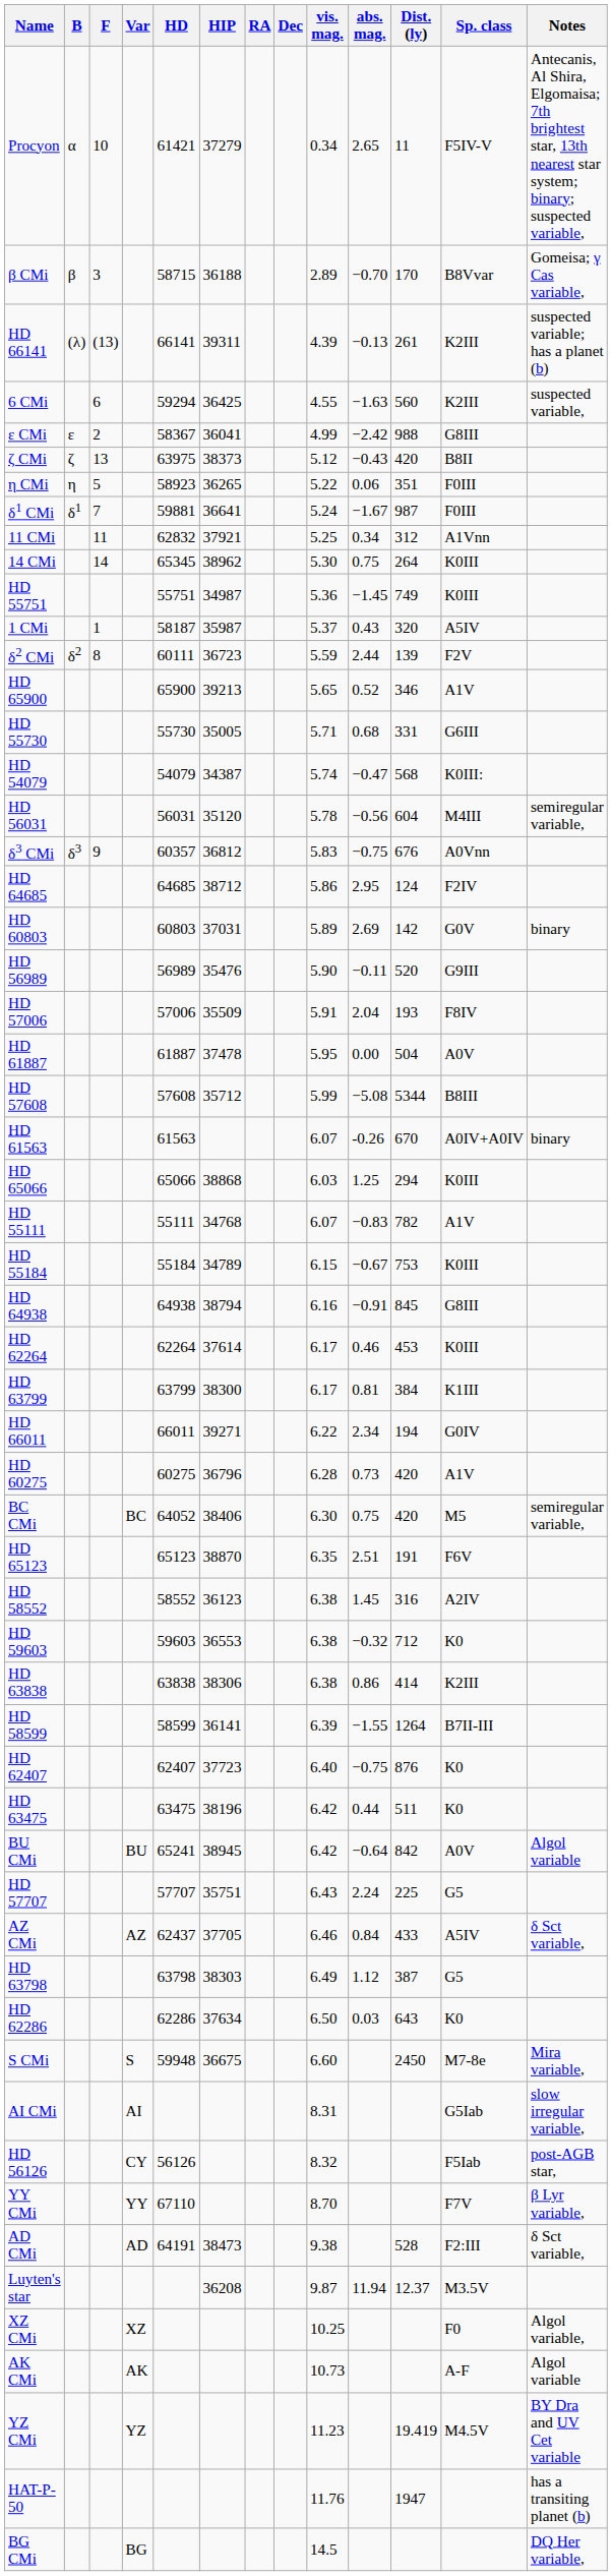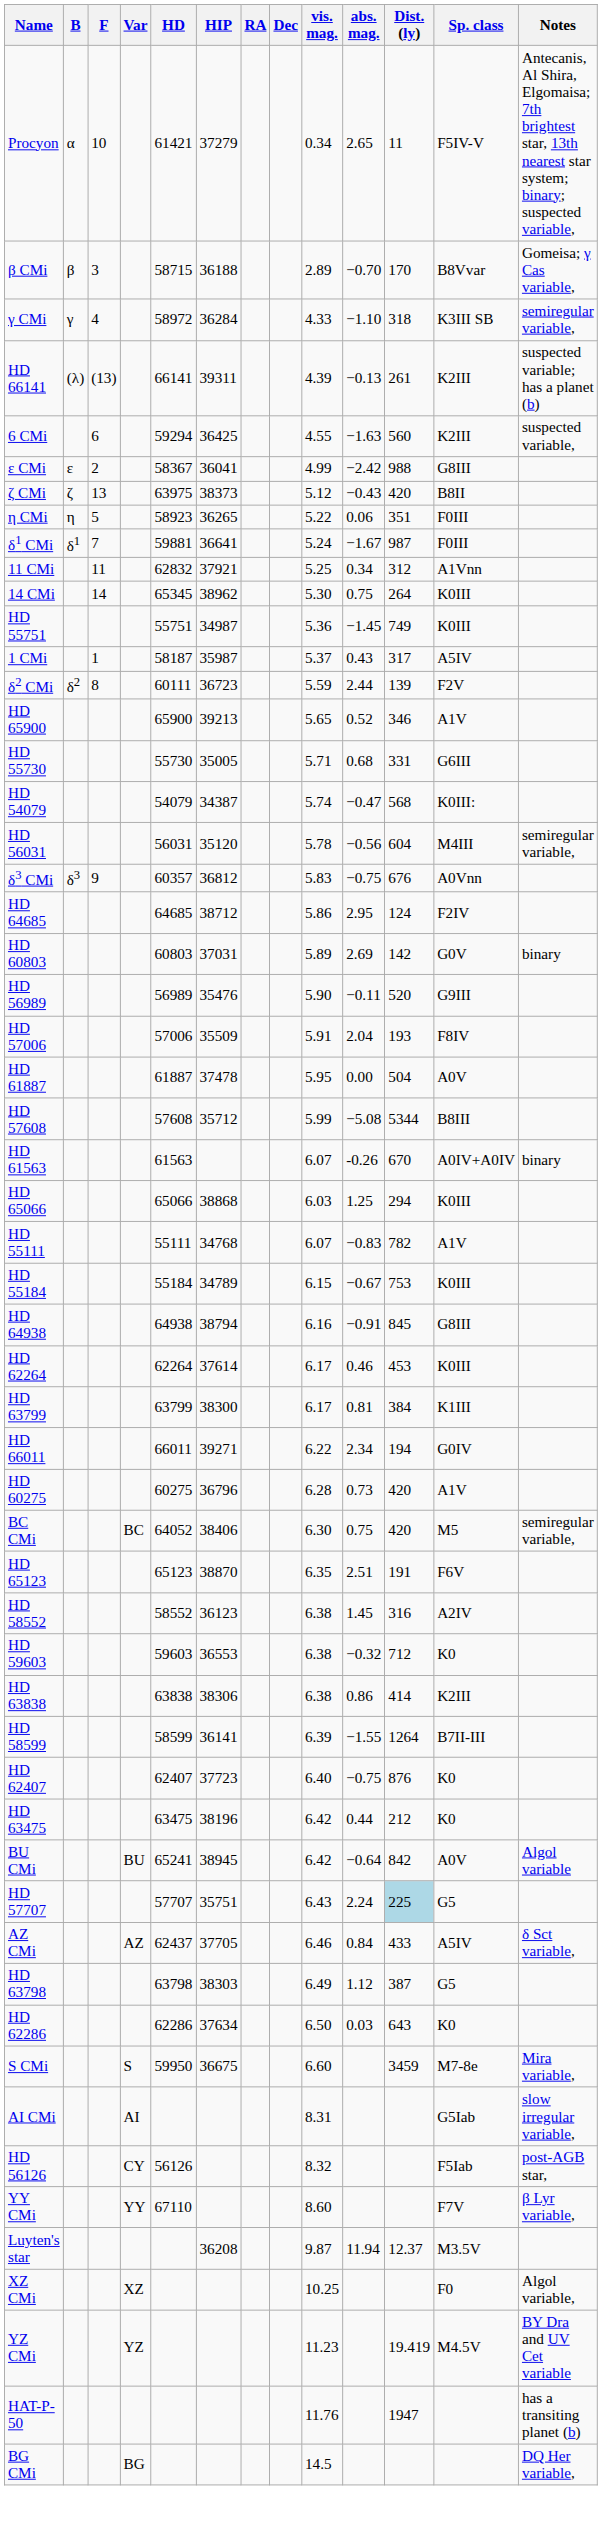 <table class="wikitable sortable sticky-header">
 <tr>
 <th width="80"><a href='#'>Name</a></th>
 <th><a href='#'>B</a></th>
 <th><a href='#'>F</a></th>
 <th><a href='#'>Var</a></th>
 <th><a href='#'>HD</a></th>
 <th><a href='#'>HIP</a></th>
 <th><a href='#'>RA</a></th>
 <th><a href='#'>Dec</a></th>
 <th><a href='#'>vis.<br>mag.</a></th>
 <th><a href='#'>abs.<br>mag.</a></th>
 <th><a href='#'>Dist.</a> (<a href='#'>ly</a>)</th>
 <th><a href='#'>Sp. class</a></th>
 <th>Notes</th>
 </tr>
 <tr>
 <td><a href='#'>Procyon</a></td>
 <td>α</td>
 <td>10</td>
 <td></td>
 <td>61421</td>
 <td>37279</td>
 <td></td>
 <td></td>
 <td>0.34</td>
 <td>2.65</td>
 <td>11</td>
 <td>F5IV-V</td>
 <td style="text-align:left;">Antecanis, Al Shira, Elgomaisa; <a href='#'>7th brightest</a> star, <a href='#'>13th nearest</a> star system; <a href='#'>binary</a>; suspected <a href='#'>variable</a>, </td>
 </tr>
 <tr>
 <td><a href='#'>β CMi</a></td>
 <td>β</td>
 <td>3</td>
 <td></td>
 <td>58715</td>
 <td>36188</td>
 <td></td>
 <td></td>
 <td>2.89</td>
 <td>−0.70</td>
 <td>170</td>
 <td>B8Vvar</td>
 <td style="text-align:left;">Gomeisa; <a href='#'>γ Cas variable</a>, </td>
+</tr>
+<tr>
+<td><a href='#'>γ CMi</a></td>
+<td>γ</td>
+<td>4</td>
+<td></td>
+<td>58972</td>
+<td>36284</td>
+<td></td>
+<td></td>
+<td>4.33</td>
+<td>−1.10</td>
+<td>318</td>
+<td>K3III SB</td>
+<td><a href='#'>semiregular variable</a>, </td>
 </tr>
 <tr>
 <td><a href='#'>HD 66141</a></td>
 <td>(λ)</td>
 <td>(13)</td>
 <td></td>
 <td>66141</td>
 <td>39311</td>
 <td></td>
 <td></td>
 <td>4.39</td>
 <td>−0.13</td>
 <td>261</td>
 <td>K2III</td>
 <td style="text-align:left;">suspected variable; has a planet (<a href='#'>b</a>)</td>
 </tr>
 <tr>
 <td><a href='#'>6 CMi</a></td>
 <td></td>
 <td>6</td>
 <td></td>
 <td>59294</td>
 <td>36425</td>
 <td></td>
 <td></td>
 <td>4.55</td>
 <td>−1.63</td>
 <td>560</td>
 <td>K2III</td>
 <td>suspected variable, </td>
 </tr>
 <tr>
 <td><a href='#'>ε CMi</a></td>
 <td>ε</td>
 <td>2</td>
 <td></td>
 <td>58367</td>
 <td>36041</td>
 <td></td>
 <td></td>
 <td>4.99</td>
 <td>−2.42</td>
 <td>988</td>
 <td>G8III</td>
 <td></td>
 </tr>
 <tr>
 <td><a href='#'>ζ CMi</a></td>
 <td>ζ</td>
 <td>13</td>
 <td></td>
 <td>63975</td>
 <td>38373</td>
 <td></td>
 <td></td>
 <td>5.12</td>
 <td>−0.43</td>
 <td>420</td>
 <td>B8II</td>
 <td></td>
 </tr>
 <tr>
 <td><a href='#'>η CMi</a></td>
 <td>η</td>
 <td>5</td>
 <td></td>
 <td>58923</td>
 <td>36265</td>
 <td></td>
 <td></td>
 <td>5.22</td>
 <td>0.06</td>
 <td>351</td>
 <td>F0III</td>
 <td></td>
 </tr>
 <tr>
 <td><a href='#'>δ<sup>1</sup> CMi</a></td>
 <td>δ<sup>1</sup></td>
 <td>7</td>
 <td></td>
 <td>59881</td>
 <td>36641</td>
 <td></td>
 <td></td>
 <td>5.24</td>
 <td>−1.67</td>
 <td>987</td>
 <td>F0III</td>
 <td></td>
 </tr>
 <tr>
 <td><a href='#'>11 CMi</a></td>
 <td></td>
 <td>11</td>
 <td></td>
 <td>62832</td>
 <td>37921</td>
 <td></td>
 <td></td>
 <td>5.25</td>
 <td>0.34</td>
 <td>312</td>
 <td>A1Vnn</td>
 <td></td>
 </tr>
 <tr>
 <td><a href='#'>14 CMi</a></td>
 <td></td>
 <td>14</td>
 <td></td>
 <td>65345</td>
 <td>38962</td>
 <td></td>
 <td></td>
 <td>5.30</td>
 <td>0.75</td>
 <td>264</td>
 <td>K0III</td>
 <td></td>
 </tr>
 <tr>
 <td><a href='#'>HD 55751</a></td>
 <td></td>
 <td></td>
 <td></td>
 <td>55751</td>
 <td>34987</td>
 <td></td>
 <td></td>
 <td>5.36</td>
 <td>−1.45</td>
 <td>749</td>
 <td>K0III</td>
 <td></td>
 </tr>
 <tr>
 <td><a href='#'>1 CMi</a></td>
 <td></td>
 <td>1</td>
 <td></td>
 <td>58187</td>
 <td>35987</td>
 <td></td>
 <td></td>
 <td>5.37</td>
 <td>0.43</td>
-<td>320</td>
+<td>317</td>
 <td>A5IV</td>
 <td></td>
 </tr>
 <tr>
 <td><a href='#'>δ<sup>2</sup> CMi</a></td>
 <td>δ<sup>2</sup></td>
 <td>8</td>
 <td></td>
 <td>60111</td>
 <td>36723</td>
 <td></td>
 <td></td>
 <td>5.59</td>
 <td>2.44</td>
 <td>139</td>
 <td>F2V</td>
 <td></td>
 </tr>
 <tr>
 <td><a href='#'>HD 65900</a></td>
 <td></td>
 <td></td>
 <td></td>
 <td>65900</td>
 <td>39213</td>
 <td></td>
 <td></td>
 <td>5.65</td>
 <td>0.52</td>
 <td>346</td>
 <td>A1V</td>
 <td></td>
 </tr>
 <tr>
 <td><a href='#'>HD 55730</a></td>
 <td></td>
 <td></td>
 <td></td>
 <td>55730</td>
 <td>35005</td>
 <td></td>
 <td></td>
 <td>5.71</td>
 <td>0.68</td>
 <td>331</td>
 <td>G6III</td>
 <td></td>
 </tr>
 <tr>
 <td><a href='#'>HD 54079</a></td>
 <td></td>
 <td></td>
 <td></td>
 <td>54079</td>
 <td>34387</td>
 <td></td>
 <td></td>
 <td>5.74</td>
 <td>−0.47</td>
 <td>568</td>
 <td>K0III:</td>
 <td></td>
 </tr>
 <tr>
 <td><a href='#'>HD 56031</a></td>
 <td></td>
 <td></td>
 <td></td>
 <td>56031</td>
 <td>35120</td>
 <td></td>
 <td></td>
 <td>5.78</td>
 <td>−0.56</td>
 <td>604</td>
 <td>M4III</td>
 <td>semiregular variable, </td>
 </tr>
 <tr>
 <td><a href='#'>δ<sup>3</sup> CMi</a></td>
 <td>δ<sup>3</sup></td>
 <td>9</td>
 <td></td>
 <td>60357</td>
 <td>36812</td>
 <td></td>
 <td></td>
 <td>5.83</td>
 <td>−0.75</td>
 <td>676</td>
 <td>A0Vnn</td>
 <td></td>
 </tr>
 <tr>
 <td><a href='#'>HD 64685</a></td>
 <td></td>
 <td></td>
 <td></td>
 <td>64685</td>
 <td>38712</td>
 <td></td>
 <td></td>
 <td>5.86</td>
 <td>2.95</td>
 <td>124</td>
 <td>F2IV</td>
 <td></td>
 </tr>
 <tr>
 <td><a href='#'>HD 60803</a></td>
 <td></td>
 <td></td>
 <td></td>
 <td>60803</td>
 <td>37031</td>
 <td></td>
 <td></td>
 <td>5.89</td>
 <td>2.69</td>
 <td>142</td>
 <td>G0V</td>
 <td>binary</td>
 </tr>
 <tr>
 <td><a href='#'>HD 56989</a></td>
 <td></td>
 <td></td>
 <td></td>
 <td>56989</td>
 <td>35476</td>
 <td></td>
 <td></td>
 <td>5.90</td>
 <td>−0.11</td>
 <td>520</td>
 <td>G9III</td>
 <td></td>
 </tr>
 <tr>
 <td><a href='#'>HD 57006</a></td>
 <td></td>
 <td></td>
 <td></td>
 <td>57006</td>
 <td>35509</td>
 <td></td>
 <td></td>
 <td>5.91</td>
 <td>2.04</td>
 <td>193</td>
 <td>F8IV</td>
 <td></td>
 </tr>
 <tr>
 <td><a href='#'>HD 61887</a></td>
 <td></td>
 <td></td>
 <td></td>
 <td>61887</td>
 <td>37478</td>
 <td></td>
 <td></td>
 <td>5.95</td>
 <td>0.00</td>
 <td>504</td>
 <td>A0V</td>
 <td></td>
 </tr>
 <tr>
 <td><a href='#'>HD 57608</a></td>
 <td></td>
 <td></td>
 <td></td>
 <td>57608</td>
 <td>35712</td>
 <td></td>
 <td></td>
 <td>5.99</td>
 <td>−5.08</td>
 <td>5344</td>
 <td>B8III</td>
 <td></td>
 </tr>
 <tr>
 <td><a href='#'>HD 61563</a></td>
 <td></td>
 <td></td>
 <td></td>
 <td>61563</td>
 <td></td>
 <td></td>
 <td></td>
 <td>6.07</td>
 <td>-0.26</td>
 <td>670</td>
 <td>A0IV+A0IV</td>
 <td>binary</td>
 </tr>
 <tr>
 <td><a href='#'>HD 65066</a></td>
 <td></td>
 <td></td>
 <td></td>
 <td>65066</td>
 <td>38868</td>
 <td></td>
 <td></td>
 <td>6.03</td>
 <td>1.25</td>
 <td>294</td>
 <td>K0III</td>
 <td></td>
 </tr>
 <tr>
 <td><a href='#'>HD 55111</a></td>
 <td></td>
 <td></td>
 <td></td>
 <td>55111</td>
 <td>34768</td>
 <td></td>
 <td></td>
 <td>6.07</td>
 <td>−0.83</td>
 <td>782</td>
 <td>A1V</td>
 <td></td>
 </tr>
 <tr>
 <td><a href='#'>HD 55184</a></td>
 <td></td>
 <td></td>
 <td></td>
 <td>55184</td>
 <td>34789</td>
 <td></td>
 <td></td>
 <td>6.15</td>
 <td>−0.67</td>
 <td>753</td>
 <td>K0III</td>
 <td></td>
 </tr>
 <tr>
 <td><a href='#'>HD 64938</a></td>
 <td></td>
 <td></td>
 <td></td>
 <td>64938</td>
 <td>38794</td>
 <td></td>
 <td></td>
 <td>6.16</td>
 <td>−0.91</td>
 <td>845</td>
 <td>G8III</td>
 <td></td>
 </tr>
 <tr>
 <td><a href='#'>HD 62264</a></td>
 <td></td>
 <td></td>
 <td></td>
 <td>62264</td>
 <td>37614</td>
 <td></td>
 <td></td>
 <td>6.17</td>
 <td>0.46</td>
 <td>453</td>
 <td>K0III</td>
 <td></td>
 </tr>
 <tr>
 <td><a href='#'>HD 63799</a></td>
 <td></td>
 <td></td>
 <td></td>
 <td>63799</td>
 <td>38300</td>
 <td></td>
 <td></td>
 <td>6.17</td>
 <td>0.81</td>
 <td>384</td>
 <td>K1III</td>
 <td></td>
 </tr>
 <tr>
 <td><a href='#'>HD 66011</a></td>
 <td></td>
 <td></td>
 <td></td>
 <td>66011</td>
 <td>39271</td>
 <td></td>
 <td></td>
 <td>6.22</td>
 <td>2.34</td>
 <td>194</td>
 <td>G0IV</td>
 <td></td>
 </tr>
 <tr>
 <td><a href='#'>HD 60275</a></td>
 <td></td>
 <td></td>
 <td></td>
 <td>60275</td>
 <td>36796</td>
 <td></td>
 <td></td>
 <td>6.28</td>
 <td>0.73</td>
 <td>420</td>
 <td>A1V</td>
 <td></td>
 </tr>
 <tr>
 <td><a href='#'>BC CMi</a></td>
 <td></td>
 <td></td>
 <td>BC</td>
 <td>64052</td>
 <td>38406</td>
 <td></td>
 <td></td>
 <td>6.30</td>
 <td>0.75</td>
 <td>420</td>
 <td>M5</td>
 <td>semiregular variable, </td>
 </tr>
 <tr>
 <td><a href='#'>HD 65123</a></td>
 <td></td>
 <td></td>
 <td></td>
 <td>65123</td>
 <td>38870</td>
 <td></td>
 <td></td>
 <td>6.35</td>
 <td>2.51</td>
 <td>191</td>
 <td>F6V</td>
 <td></td>
 </tr>
 <tr>
 <td><a href='#'>HD 58552</a></td>
 <td></td>
 <td></td>
 <td></td>
 <td>58552</td>
 <td>36123</td>
 <td></td>
 <td></td>
 <td>6.38</td>
 <td>1.45</td>
 <td>316</td>
 <td>A2IV</td>
 <td></td>
 </tr>
 <tr>
 <td><a href='#'>HD 59603</a></td>
 <td></td>
 <td></td>
 <td></td>
 <td>59603</td>
 <td>36553</td>
 <td></td>
 <td></td>
 <td>6.38</td>
 <td>−0.32</td>
 <td>712</td>
 <td>K0</td>
 <td></td>
 </tr>
 <tr>
 <td><a href='#'>HD 63838</a></td>
 <td></td>
 <td></td>
 <td></td>
 <td>63838</td>
 <td>38306</td>
 <td></td>
 <td></td>
 <td>6.38</td>
 <td>0.86</td>
 <td>414</td>
 <td>K2III</td>
 <td></td>
 </tr>
 <tr>
 <td><a href='#'>HD 58599</a></td>
 <td></td>
 <td></td>
 <td></td>
 <td>58599</td>
 <td>36141</td>
 <td></td>
 <td></td>
 <td>6.39</td>
 <td>−1.55</td>
 <td>1264</td>
 <td>B7II-III</td>
 <td></td>
 </tr>
 <tr>
 <td><a href='#'>HD 62407</a></td>
 <td></td>
 <td></td>
 <td></td>
 <td>62407</td>
 <td>37723</td>
 <td></td>
 <td></td>
 <td>6.40</td>
 <td>−0.75</td>
 <td>876</td>
 <td>K0</td>
 <td></td>
 </tr>
 <tr>
 <td><a href='#'>HD 63475</a></td>
 <td></td>
 <td></td>
 <td></td>
 <td>63475</td>
 <td>38196</td>
 <td></td>
 <td></td>
 <td>6.42</td>
 <td>0.44</td>
-<td>511</td>
+<td>212</td>
 <td>K0</td>
 <td></td>
 </tr>
 <tr>
 <td><a href='#'>BU CMi</a></td>
 <td></td>
 <td></td>
 <td>BU</td>
 <td>65241</td>
 <td>38945</td>
 <td></td>
 <td></td>
 <td>6.42</td>
 <td>−0.64</td>
 <td>842</td>
 <td>A0V</td>
 <td><a href='#'>Algol variable</a></td>
 </tr>
 <tr>
 <td><a href='#'>HD 57707</a></td>
 <td></td>
 <td></td>
 <td></td>
 <td>57707</td>
 <td>35751</td>
 <td></td>
 <td></td>
 <td>6.43</td>
 <td>2.24</td>
-<td>225</td>
+<td style="background: lightblue;">225</td>
 <td>G5</td>
 <td></td>
 </tr>
 <tr>
 <td><a href='#'>AZ CMi</a></td>
 <td></td>
 <td></td>
 <td>AZ</td>
 <td>62437</td>
 <td>37705</td>
 <td></td>
 <td></td>
 <td>6.46</td>
 <td>0.84</td>
 <td>433</td>
 <td>A5IV</td>
 <td style="text-align:left;"><a href='#'>δ Sct variable</a>, </td>
 </tr>
 <tr>
 <td><a href='#'>HD 63798</a></td>
 <td></td>
 <td></td>
 <td></td>
 <td>63798</td>
 <td>38303</td>
 <td></td>
 <td></td>
 <td>6.49</td>
 <td>1.12</td>
 <td>387</td>
 <td>G5</td>
 <td></td>
 </tr>
 <tr>
 <td><a href='#'>HD 62286</a></td>
 <td></td>
 <td></td>
 <td></td>
 <td>62286</td>
 <td>37634</td>
 <td></td>
 <td></td>
 <td>6.50</td>
 <td>0.03</td>
 <td>643</td>
 <td>K0</td>
 <td></td>
 </tr>
 <tr>
 <td><a href='#'>S CMi</a></td>
 <td></td>
 <td></td>
 <td>S</td>
-<td>59948</td>
+<td>59950</td>
 <td>36675</td>
 <td></td>
 <td></td>
 <td>6.60</td>
 <td></td>
-<td>2450</td>
+<td>3459</td>
 <td>M7-8e</td>
 <td style="text-align:left;"><a href='#'>Mira variable</a>, </td>
 </tr>
 <tr>
 <td><a href='#'>AI CMi</a></td>
 <td></td>
 <td></td>
 <td>AI</td>
 <td></td>
 <td></td>
 <td></td>
 <td></td>
 <td>8.31</td>
 <td></td>
 <td></td>
 <td>G5Iab</td>
 <td style="text-align:left;"><a href='#'>slow irregular variable</a>, </td>
 </tr>
 <tr>
 <td><a href='#'>HD 56126</a></td>
 <td></td>
 <td></td>
 <td>CY</td>
 <td>56126</td>
 <td></td>
 <td></td>
 <td></td>
 <td>8.32</td>
 <td></td>
 <td></td>
 <td>F5Iab</td>
 <td style="text-align:left;"><a href='#'>post-AGB</a> star, </td>
 </tr>
 <tr>
 <td><a href='#'>YY CMi</a></td>
 <td></td>
 <td></td>
 <td>YY</td>
 <td>67110</td>
 <td></td>
 <td></td>
 <td></td>
-<td>8.70</td>
+<td>8.60</td>
 <td></td>
 <td></td>
 <td>F7V</td>
 <td style="text-align:left;"><a href='#'>β Lyr variable</a>, </td>
-</tr>
-<tr>
-<td><a href='#'>AD CMi</a></td>
-<td></td>
-<td></td>
-<td>AD</td>
-<td>64191</td>
-<td>38473</td>
-<td></td>
-<td></td>
-<td>9.38</td>
-<td></td>
-<td>528</td>
-<td>F2:III</td>
-<td style="text-align:left;">δ Sct variable, </td>
 </tr>
 <tr>
 <td><a href='#'>Luyten's star</a></td>
 <td></td>
 <td></td>
 <td></td>
 <td></td>
 <td>36208</td>
 <td></td>
 <td></td>
 <td>9.87</td>
 <td>11.94</td>
 <td>12.37</td>
 <td>M3.5V</td>
 <td></td>
 </tr>
 <tr>
 <td><a href='#'>XZ CMi</a></td>
 <td></td>
 <td></td>
 <td>XZ</td>
 <td></td>
 <td></td>
 <td></td>
 <td></td>
 <td>10.25</td>
 <td></td>
 <td></td>
 <td>F0</td>
 <td style="text-align:left;">Algol variable, </td>
-</tr>
-<tr>
-<td><a href='#'>AK CMi</a></td>
-<td></td>
-<td></td>
-<td>AK</td>
-<td></td>
-<td></td>
-<td></td>
-<td></td>
-<td>10.73</td>
-<td></td>
-<td></td>
-<td>A-F</td>
-<td style="text-align:left;">Algol variable</td>
 </tr>
 <tr>
 <td><a href='#'>YZ CMi</a></td>
 <td></td>
 <td></td>
 <td>YZ</td>
 <td></td>
 <td></td>
 <td></td>
 <td></td>
 <td>11.23</td>
 <td></td>
 <td>19.419</td>
 <td>M4.5V</td>
 <td style="text-align:left;"><a href='#'>BY Dra</a> and <a href='#'>UV Cet variable</a></td>
 </tr>
 <tr>
 <td><a href='#'>HAT-P-50</a></td>
 <td></td>
 <td></td>
 <td></td>
 <td></td>
 <td></td>
 <td></td>
 <td></td>
 <td>11.76</td>
 <td></td>
 <td>1947</td>
 <td></td>
 <td style="text-align:left;">has a transiting planet (<a href='#'>b</a>)</td>
 </tr>
 <tr>
 <td><a href='#'>BG CMi</a></td>
 <td></td>
 <td></td>
 <td>BG</td>
 <td></td>
 <td></td>
 <td></td>
 <td></td>
 <td>14.5</td>
 <td></td>
 <td></td>
 <td></td>
 <td style="text-align:left;"><a href='#'>DQ Her variable</a>, <br></td>
 </tr>
 </table>
